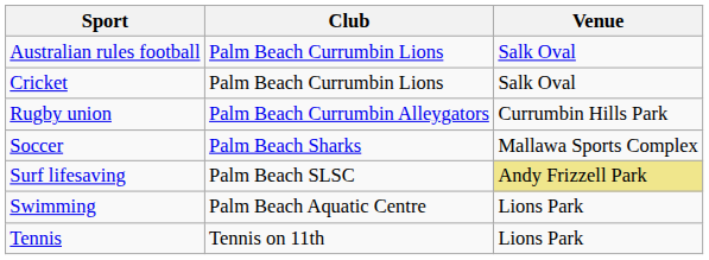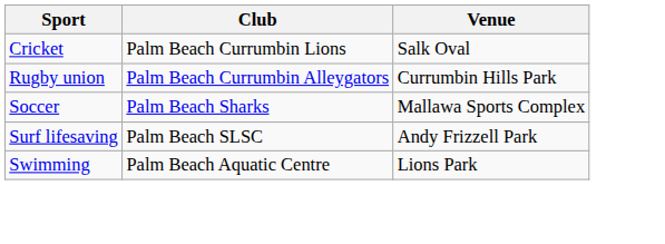 <table class="wikitable">
 <tr>
 <th>Sport</th>
 <th>Club</th>
 <th>Venue</th>
-</tr>
-<tr>
-<td><a href='#'>Australian rules football</a></td>
-<td><a href='#'>Palm Beach Currumbin Lions</a></td>
-<td><a href='#'>Salk Oval</a></td>
 </tr>
 <tr>
 <td><a href='#'>Cricket</a></td>
 <td>Palm Beach Currumbin Lions</td>
 <td>Salk Oval</td>
 </tr>
 <tr>
 <td><a href='#'>Rugby union</a></td>
 <td><a href='#'>Palm Beach Currumbin Alleygators</a></td>
 <td>Currumbin Hills Park</td>
 </tr>
 <tr>
 <td><a href='#'>Soccer</a></td>
 <td><a href='#'>Palm Beach Sharks</a></td>
 <td>Mallawa Sports Complex</td>
 </tr>
 <tr>
 <td><a href='#'>Surf lifesaving</a></td>
 <td>Palm Beach SLSC</td>
-<td style="background: khaki;">Andy Frizzell Park</td>
+<td>Andy Frizzell Park</td>
 </tr>
 <tr>
 <td><a href='#'>Swimming</a></td>
 <td>Palm Beach Aquatic Centre</td>
 <td>Lions Park</td>
 </tr>
-<tr>
-<td><a href='#'>Tennis</a></td>
-<td>Tennis on 11th</td>
-<td>Lions Park</td>
-</tr>
 </table>
